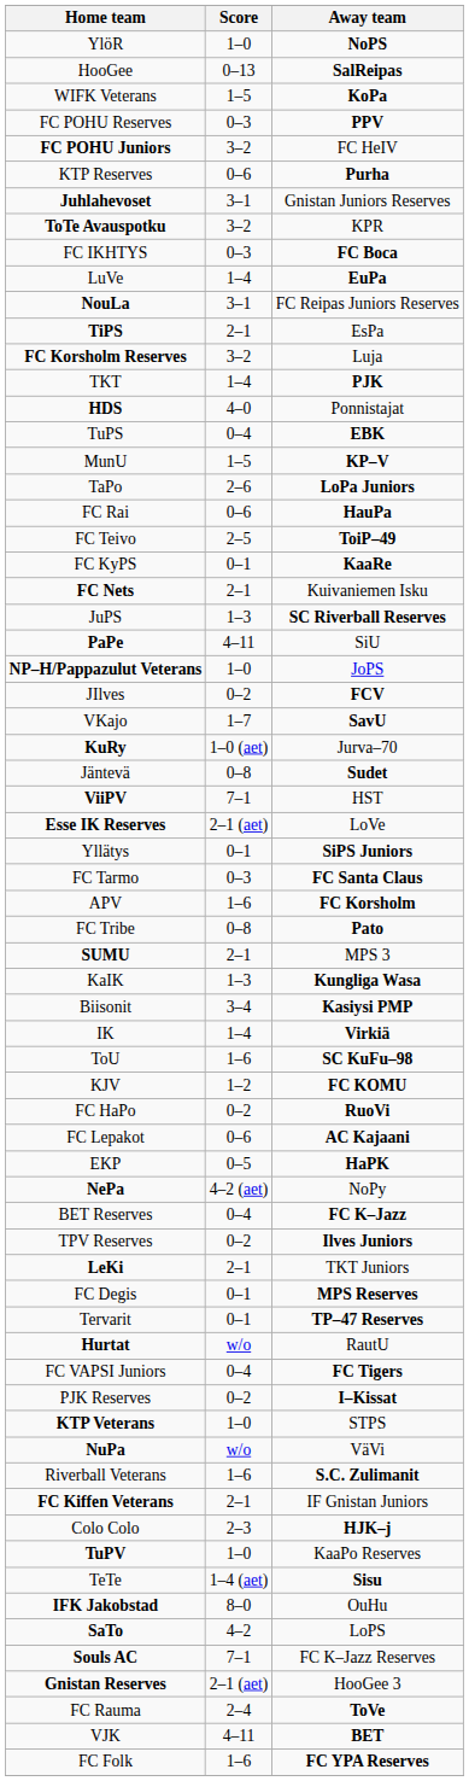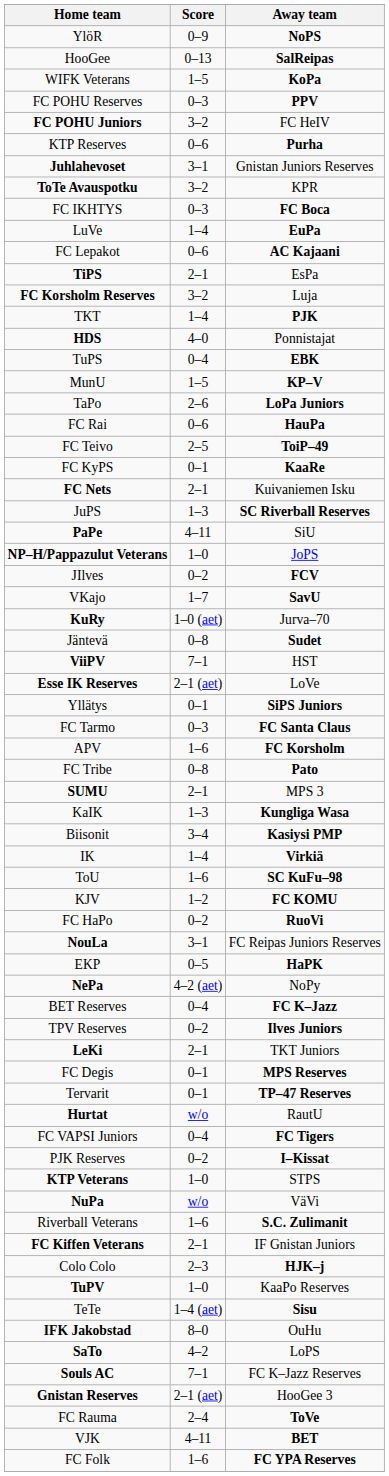 <table class="wikitable" style="text-align: center">
 <tr>
 </tr>
 <tr>
 <th>Home team</th>
 <th>Score</th>
 <th>Away team</th>
 </tr>
 <tr>
 <td>YlöR</td>
-<td>1–0</td>
+<td>0–9</td>
 <td><strong>NoPS</strong></td>
 </tr>
 <tr>
 <td>HooGee</td>
 <td>0–13</td>
 <td><strong>SalReipas</strong></td>
 </tr>
 <tr>
 <td>WIFK Veterans</td>
 <td>1–5</td>
 <td><strong>KoPa</strong></td>
 </tr>
 <tr>
 <td>FC POHU Reserves</td>
 <td>0–3</td>
 <td><strong>PPV</strong></td>
 </tr>
 <tr>
 <td><strong>FC POHU Juniors</strong></td>
 <td>3–2</td>
 <td>FC HeIV</td>
 </tr>
 <tr>
 <td>KTP Reserves</td>
 <td>0–6</td>
 <td><strong>Purha</strong></td>
 </tr>
 <tr>
 <td><strong>Juhlahevoset</strong></td>
 <td>3–1</td>
 <td>Gnistan Juniors Reserves</td>
 </tr>
 <tr>
 <td><strong>ToTe Avauspotku</strong></td>
 <td>3–2</td>
 <td>KPR</td>
 </tr>
 <tr>
 <td>FC IKHTYS</td>
 <td>0–3</td>
 <td><strong>FC Boca</strong></td>
 </tr>
 <tr>
 <td>LuVe</td>
 <td>1–4</td>
 <td><strong>EuPa</strong></td>
 </tr>
 <tr>
-<td><strong>NouLa</strong></td>
-<td>3–1</td>
-<td>FC Reipas Juniors Reserves</td>
+<td>FC Lepakot</td>
+<td>0–6</td>
+<td><strong>AC Kajaani</strong></td>
 </tr>
 <tr>
 <td><strong>TiPS</strong></td>
 <td>2–1</td>
 <td>EsPa</td>
 </tr>
 <tr>
 <td><strong>FC Korsholm Reserves</strong></td>
 <td>3–2</td>
 <td>Luja</td>
 </tr>
 <tr>
 <td>TKT</td>
 <td>1–4</td>
 <td><strong>PJK</strong></td>
 </tr>
 <tr>
 <td><strong>HDS</strong></td>
 <td>4–0</td>
 <td>Ponnistajat</td>
 </tr>
 <tr>
 <td>TuPS</td>
 <td>0–4</td>
 <td><strong>EBK</strong></td>
 </tr>
 <tr>
 <td>MunU</td>
 <td>1–5</td>
 <td><strong>KP–V</strong></td>
 </tr>
 <tr>
 <td>TaPo</td>
 <td>2–6</td>
 <td><strong>LoPa Juniors</strong></td>
 </tr>
 <tr>
 <td>FC Rai</td>
 <td>0–6</td>
 <td><strong>HauPa</strong></td>
 </tr>
 <tr>
 <td>FC Teivo</td>
 <td>2–5</td>
 <td><strong>ToiP–49</strong></td>
 </tr>
 <tr>
 <td>FC KyPS</td>
 <td>0–1</td>
 <td><strong>KaaRe</strong></td>
 </tr>
 <tr>
 <td><strong>FC Nets</strong></td>
 <td>2–1</td>
 <td>Kuivaniemen Isku</td>
 </tr>
 <tr>
 <td>JuPS</td>
 <td>1–3</td>
 <td><strong>SC Riverball Reserves</strong></td>
 </tr>
 <tr>
 <td><strong>PaPe</strong></td>
 <td>4–11</td>
 <td>SiU</td>
 </tr>
 <tr>
 <td><strong>NP–H/Pappazulut Veterans</strong></td>
 <td>1–0</td>
 <td><a href='#'>JoPS</a></td>
 </tr>
 <tr>
 <td>JIlves</td>
 <td>0–2</td>
 <td><strong>FCV</strong></td>
 </tr>
 <tr>
 <td>VKajo</td>
 <td>1–7</td>
 <td><strong>SavU</strong></td>
 </tr>
 <tr>
 <td><strong>KuRy</strong></td>
 <td>1–0 (<a href='#'>aet</a>)</td>
 <td>Jurva–70</td>
 </tr>
 <tr>
 <td>Jäntevä</td>
 <td>0–8</td>
 <td><strong>Sudet</strong></td>
 </tr>
 <tr>
 <td><strong>ViiPV</strong></td>
 <td>7–1</td>
 <td>HST</td>
 </tr>
 <tr>
 <td><strong>Esse IK Reserves</strong></td>
 <td>2–1 (<a href='#'>aet</a>)</td>
 <td>LoVe</td>
 </tr>
 <tr>
 <td>Yllätys</td>
 <td>0–1</td>
 <td><strong>SiPS Juniors</strong></td>
 </tr>
 <tr>
 <td>FC Tarmo</td>
 <td>0–3</td>
 <td><strong>FC Santa Claus</strong></td>
 </tr>
 <tr>
 <td>APV</td>
 <td>1–6</td>
 <td><strong>FC Korsholm</strong></td>
 </tr>
 <tr>
 <td>FC Tribe</td>
 <td>0–8</td>
 <td><strong>Pato</strong></td>
 </tr>
 <tr>
 <td><strong>SUMU</strong></td>
 <td>2–1</td>
 <td>MPS 3</td>
 </tr>
 <tr>
 <td>KaIK</td>
 <td>1–3</td>
 <td><strong>Kungliga Wasa</strong></td>
 </tr>
 <tr>
 <td>Biisonit</td>
 <td>3–4</td>
 <td><strong>Kasiysi PMP</strong></td>
 </tr>
 <tr>
 <td>IK</td>
 <td>1–4</td>
 <td><strong>Virkiä</strong></td>
 </tr>
 <tr>
 <td>ToU</td>
 <td>1–6</td>
 <td><strong>SC KuFu–98</strong></td>
 </tr>
 <tr>
 <td>KJV</td>
 <td>1–2</td>
 <td><strong>FC KOMU</strong></td>
 </tr>
 <tr>
 <td>FC HaPo</td>
 <td>0–2</td>
 <td><strong>RuoVi</strong></td>
 </tr>
 <tr>
-<td>FC Lepakot</td>
-<td>0–6</td>
-<td><strong>AC Kajaani</strong></td>
+<td><strong>NouLa</strong></td>
+<td>3–1</td>
+<td>FC Reipas Juniors Reserves</td>
 </tr>
 <tr>
 <td>EKP</td>
 <td>0–5</td>
 <td><strong>HaPK</strong></td>
 </tr>
 <tr>
 <td><strong>NePa</strong></td>
 <td>4–2 (<a href='#'>aet</a>)</td>
 <td>NoPy</td>
 </tr>
 <tr>
 <td>BET Reserves</td>
 <td>0–4</td>
 <td><strong>FC K–Jazz</strong></td>
 </tr>
 <tr>
 <td>TPV Reserves</td>
 <td>0–2</td>
 <td><strong>Ilves Juniors</strong></td>
 </tr>
 <tr>
 <td><strong>LeKi</strong></td>
 <td>2–1</td>
 <td>TKT Juniors</td>
 </tr>
 <tr>
 <td>FC Degis</td>
 <td>0–1</td>
 <td><strong>MPS Reserves</strong></td>
 </tr>
 <tr>
 <td>Tervarit</td>
 <td>0–1</td>
 <td><strong>TP–47 Reserves</strong></td>
 </tr>
 <tr>
 <td><strong>Hurtat</strong></td>
 <td><a href='#'>w/o</a></td>
 <td>RautU</td>
 </tr>
 <tr>
 <td>FC VAPSI Juniors</td>
 <td>0–4</td>
 <td><strong>FC Tigers</strong></td>
 </tr>
 <tr>
 <td>PJK Reserves</td>
 <td>0–2</td>
 <td><strong>I–Kissat</strong></td>
 </tr>
 <tr>
 <td><strong>KTP Veterans</strong></td>
 <td>1–0</td>
 <td>STPS</td>
 </tr>
 <tr>
 <td><strong>NuPa</strong></td>
 <td><a href='#'>w/o</a></td>
 <td>VäVi</td>
 </tr>
 <tr>
 <td>Riverball Veterans</td>
 <td>1–6</td>
 <td><strong>S.C. Zulimanit</strong></td>
 </tr>
 <tr>
 <td><strong>FC Kiffen Veterans</strong></td>
 <td>2–1</td>
 <td>IF Gnistan Juniors</td>
 </tr>
 <tr>
 <td>Colo Colo</td>
 <td>2–3</td>
 <td><strong>HJK–j</strong></td>
 </tr>
 <tr>
 <td><strong>TuPV</strong></td>
 <td>1–0</td>
 <td>KaaPo Reserves</td>
 </tr>
 <tr>
 <td>TeTe</td>
 <td>1–4 (<a href='#'>aet</a>)</td>
 <td><strong>Sisu</strong></td>
 </tr>
 <tr>
 <td><strong>IFK Jakobstad</strong></td>
 <td>8–0</td>
 <td>OuHu</td>
 </tr>
 <tr>
 <td><strong>SaTo</strong></td>
 <td>4–2</td>
 <td>LoPS</td>
 </tr>
 <tr>
 <td><strong>Souls AC</strong></td>
 <td>7–1</td>
 <td>FC K–Jazz Reserves</td>
 </tr>
 <tr>
 <td><strong>Gnistan Reserves</strong></td>
 <td>2–1 (<a href='#'>aet</a>)</td>
 <td>HooGee 3</td>
 </tr>
 <tr>
 <td>FC Rauma</td>
 <td>2–4</td>
 <td><strong>ToVe</strong></td>
 </tr>
 <tr>
 <td>VJK</td>
 <td>4–11</td>
 <td><strong>BET</strong></td>
 </tr>
 <tr>
 <td>FC Folk</td>
 <td>1–6</td>
 <td><strong>FC YPA Reserves</strong></td>
 </tr>
 <tr>
 </tr>
 </table>
